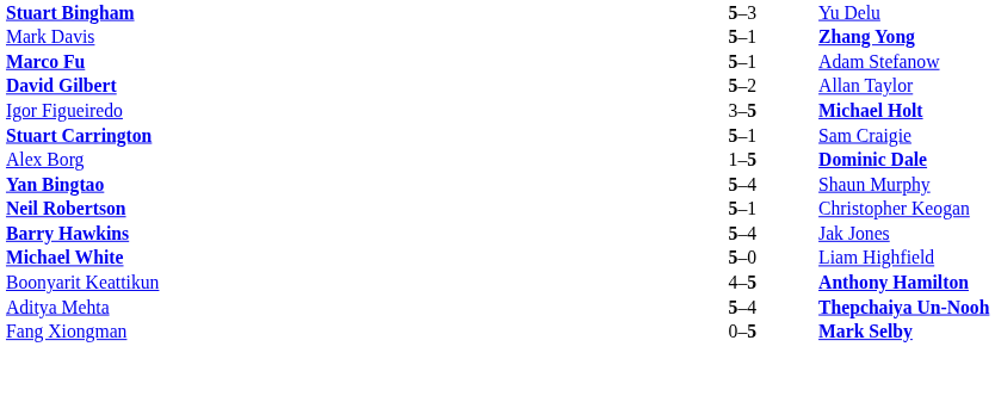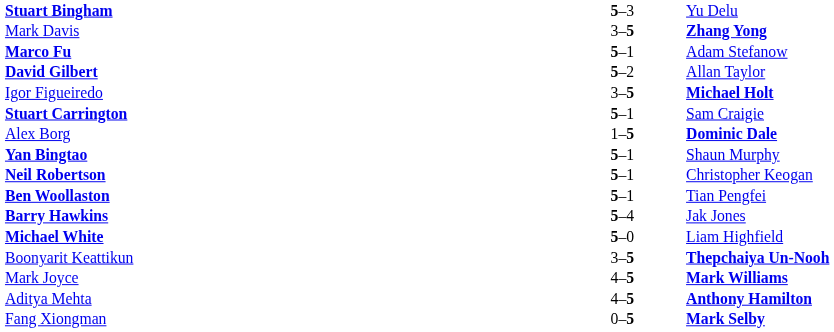 <table width="100%" cellspacing="1">
 <tr>
 <th width=45%></th>
 <th width=10%></th>
 <th width=45%></th>
 </tr>
 <tr>
 <td> <strong><a href='#'>Stuart Bingham</a></strong></td>
 <td align="center"><strong>5</strong>–3</td>
 <td> <a href='#'>Yu Delu</a></td>
 </tr>
 <tr>
 <td> <a href='#'>Mark Davis</a></td>
-<td align="center"><strong>5</strong>–1</td>
+<td align="center">3–<strong>5</strong></td>
 <td> <strong><a href='#'>Zhang Yong</a></strong></td>
 </tr>
 <tr>
 <td> <strong><a href='#'>Marco Fu</a></strong></td>
 <td align="center"><strong>5</strong>–1</td>
 <td> <a href='#'>Adam Stefanow</a></td>
 </tr>
 <tr>
 <td> <strong><a href='#'>David Gilbert</a></strong></td>
 <td align="center"><strong>5</strong>–2</td>
 <td> <a href='#'>Allan Taylor</a></td>
 </tr>
 <tr>
 <td> <a href='#'>Igor Figueiredo</a></td>
 <td align="center">3–<strong>5</strong></td>
 <td> <strong><a href='#'>Michael Holt</a></strong></td>
 </tr>
 <tr>
 <td> <strong><a href='#'>Stuart Carrington</a></strong></td>
 <td align="center"><strong>5</strong>–1</td>
 <td> <a href='#'>Sam Craigie</a></td>
 </tr>
 <tr>
 <td> <a href='#'>Alex Borg</a></td>
 <td align="center">1–<strong>5</strong></td>
 <td> <strong><a href='#'>Dominic Dale</a></strong></td>
 </tr>
 <tr>
 <td> <strong><a href='#'>Yan Bingtao</a></strong></td>
-<td align="center"><strong>5</strong>–4</td>
+<td align="center"><strong>5</strong>–1</td>
 <td> <a href='#'>Shaun Murphy</a></td>
 </tr>
 <tr>
 <td> <strong><a href='#'>Neil Robertson</a></strong></td>
 <td align="center"><strong>5</strong>–1</td>
 <td> <a href='#'>Christopher Keogan</a></td>
+</tr>
+<tr>
+<td> <strong><a href='#'>Ben Woollaston</a></strong></td>
+<td align="center"><strong>5</strong>–1</td>
+<td> <a href='#'>Tian Pengfei</a></td>
 </tr>
 <tr>
 <td> <strong><a href='#'>Barry Hawkins</a></strong></td>
 <td align="center"><strong>5</strong>–4</td>
 <td> <a href='#'>Jak Jones</a></td>
 </tr>
 <tr>
 <td> <strong><a href='#'>Michael White</a></strong></td>
 <td align="center"><strong>5</strong>–0</td>
 <td> <a href='#'>Liam Highfield</a></td>
 </tr>
 <tr>
 <td> <a href='#'>Boonyarit Keattikun</a></td>
+<td align="center">3–<strong>5</strong></td>
+<td> <strong><a href='#'>Thepchaiya Un-Nooh</a></strong></td>
+</tr>
+<tr>
+<td> <a href='#'>Mark Joyce</a></td>
 <td align="center">4–<strong>5</strong></td>
-<td> <strong><a href='#'>Anthony Hamilton</a></strong></td>
+<td> <strong><a href='#'>Mark Williams</a></strong></td>
 </tr>
 <tr>
 <td> <a href='#'>Aditya Mehta</a></td>
-<td align="center"><strong>5</strong>–4</td>
-<td> <strong><a href='#'>Thepchaiya Un-Nooh</a></strong></td>
+<td align="center">4–<strong>5</strong></td>
+<td> <strong><a href='#'>Anthony Hamilton</a></strong></td>
 </tr>
 <tr>
 <td> <a href='#'>Fang Xiongman</a></td>
 <td align="center">0–<strong>5</strong></td>
 <td> <strong><a href='#'>Mark Selby</a></strong></td>
 </tr>
 </table>
